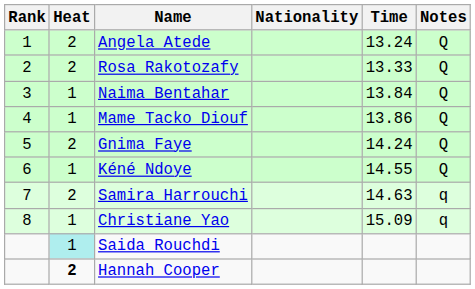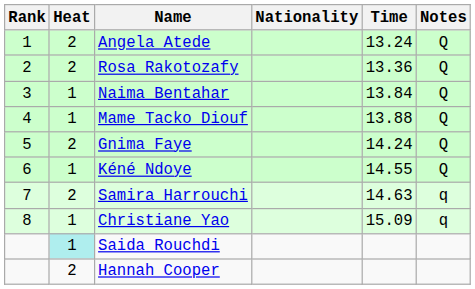 <table class="wikitable sortable" style="text-align:center">
 <tr>
 <th>Rank</th>
 <th>Heat</th>
 <th>Name</th>
 <th>Nationality</th>
 <th>Time</th>
 <th>Notes</th>
 </tr>
 <tr bgcolor=ccffcc>
 <td>1</td>
 <td>2</td>
 <td align=left><a href='#'>Angela Atede</a></td>
 <td align=left></td>
 <td>13.24</td>
 <td>Q</td>
 </tr>
 <tr bgcolor=ccffcc>
 <td>2</td>
 <td>2</td>
 <td align=left><a href='#'>Rosa Rakotozafy</a></td>
 <td align=left></td>
-<td>13.33</td>
+<td>13.36</td>
 <td>Q</td>
 </tr>
 <tr bgcolor=ccffcc>
 <td>3</td>
 <td>1</td>
 <td align=left><a href='#'>Naima Bentahar</a></td>
 <td align=left></td>
 <td>13.84</td>
 <td>Q</td>
 </tr>
 <tr bgcolor=ccffcc>
 <td>4</td>
 <td>1</td>
 <td align=left><a href='#'>Mame Tacko Diouf</a></td>
 <td align=left></td>
-<td>13.86</td>
+<td>13.88</td>
 <td>Q</td>
 </tr>
 <tr bgcolor=ccffcc>
 <td>5</td>
 <td>2</td>
 <td align=left><a href='#'>Gnima Faye</a></td>
 <td align=left></td>
 <td>14.24</td>
 <td>Q</td>
 </tr>
 <tr bgcolor=ccffcc>
 <td>6</td>
 <td>1</td>
 <td align=left><a href='#'>Kéné Ndoye</a></td>
 <td align=left></td>
 <td>14.55</td>
 <td>Q</td>
 </tr>
 <tr bgcolor=ddffdd>
 <td>7</td>
 <td>2</td>
 <td align=left><a href='#'>Samira Harrouchi</a></td>
 <td align=left></td>
 <td>14.63</td>
 <td>q</td>
 </tr>
 <tr bgcolor=ddffdd>
 <td>8</td>
 <td>1</td>
 <td align=left><a href='#'>Christiane Yao</a></td>
 <td align=left></td>
 <td>15.09</td>
 <td>q</td>
 </tr>
 <tr>
 <td></td>
 <td style="background: paleturquoise;">1</td>
 <td align=left><a href='#'>Saida Rouchdi</a></td>
 <td align=left></td>
 <td></td>
 <td></td>
 </tr>
 <tr>
 <td></td>
-<td><strong>2</strong></td>
+<td>2</td>
 <td align=left><a href='#'>Hannah Cooper</a></td>
 <td align=left></td>
 <td></td>
 <td></td>
 </tr>
 </table>
